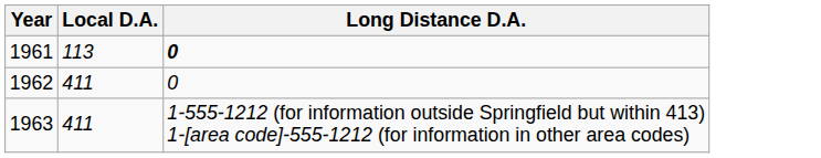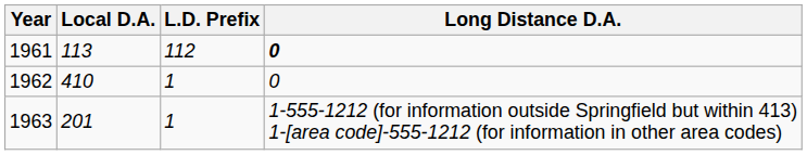 <table class="wikitable">
 <tr>
 <th>Year</th>
 <th>Local D.A.</th>
+<th>L.D. Prefix</th>
 <th>Long Distance D.A.</th>
 </tr>
 <tr>
 <td>1961</td>
 <td><em>113</em></td>
+<td><em>112</em></td>
 <td><strong><em>0</em></strong></td>
 </tr>
 <tr>
 <td>1962</td>
-<td><em>411</em></td>
+<td><em>410</em></td>
+<td><em>1</em></td>
 <td><em>0</em></td>
 </tr>
 <tr>
 <td>1963</td>
-<td><em>411</em></td>
+<td><em>201</em></td>
+<td><em>1</em></td>
 <td><em>1-555-1212</em> (for information outside Springfield but within 413)<br><em>1-[area code]-555-1212</em> (for information in other area codes)</td>
 </tr>
 </table>
